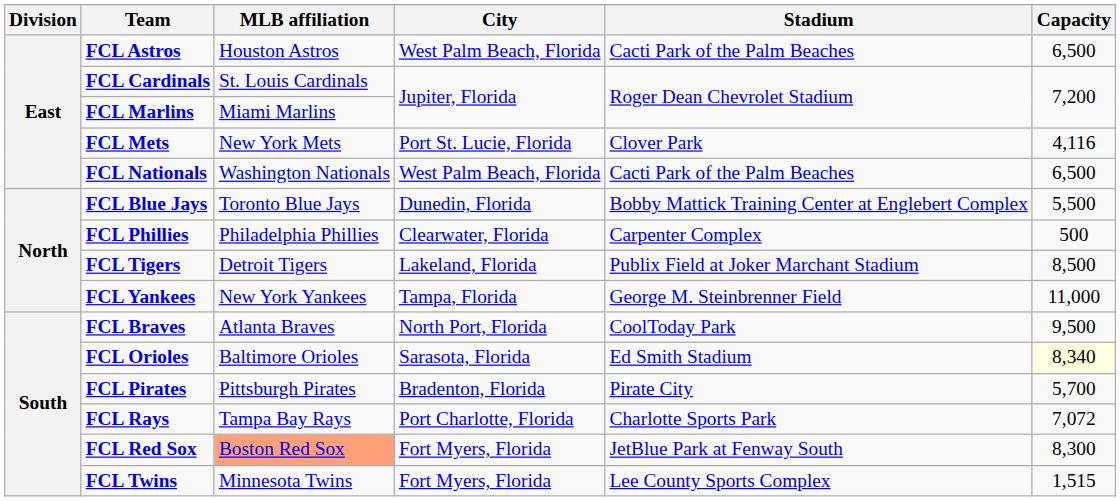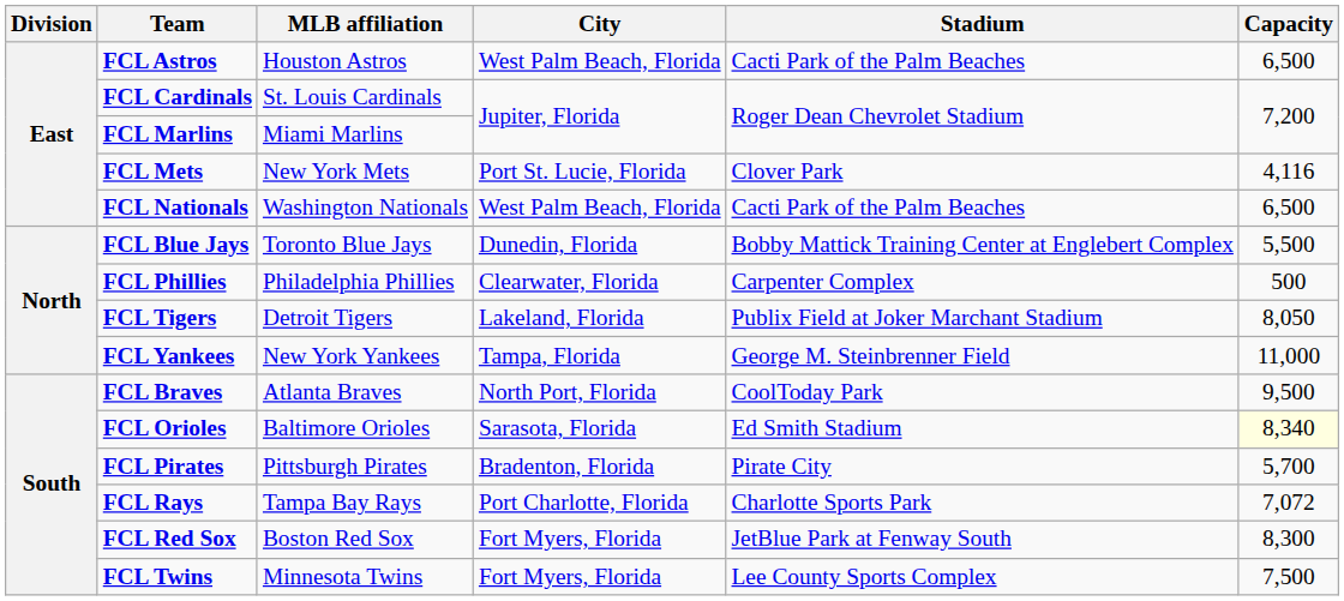 <table class="wikitable sortable">
 <tr>
 <th>Division</th>
 <th>Team</th>
 <th>MLB affiliation</th>
 <th>City</th>
 <th>Stadium</th>
 <th data-sort-type="number">Capacity</th>
 </tr>
 <tr>
 <th rowspan="5">East</th>
 <td><strong><a href='#'>FCL Astros</a></strong></td>
 <td><a href='#'>Houston Astros</a></td>
 <td><a href='#'>West Palm Beach, Florida</a></td>
 <td><a href='#'>Cacti Park of the Palm Beaches</a></td>
 <td align="center">6,500</td>
 </tr>
 <tr>
 <td><strong><a href='#'>FCL Cardinals</a></strong></td>
 <td><a href='#'>St. Louis Cardinals</a></td>
 <td rowspan=2><a href='#'>Jupiter, Florida</a></td>
 <td rowspan=2><a href='#'>Roger Dean Chevrolet Stadium</a></td>
 <td rowspan=2 align="center">7,200</td>
 </tr>
 <tr>
 <td><strong><a href='#'>FCL Marlins</a></strong></td>
 <td><a href='#'>Miami Marlins</a><br></td>
 </tr>
 <tr>
 <td><strong><a href='#'>FCL Mets</a></strong></td>
 <td><a href='#'>New York Mets</a></td>
 <td><a href='#'>Port St. Lucie, Florida</a></td>
 <td><a href='#'>Clover Park</a></td>
 <td align="center">4,116</td>
 </tr>
 <tr>
 <td><strong><a href='#'>FCL Nationals</a></strong></td>
 <td><a href='#'>Washington Nationals</a></td>
 <td><a href='#'>West Palm Beach, Florida</a></td>
 <td><a href='#'>Cacti Park of the Palm Beaches</a></td>
 <td align="center">6,500</td>
 </tr>
 <tr>
 <th rowspan="4">North</th>
 <td><strong><a href='#'>FCL Blue Jays</a></strong></td>
 <td><a href='#'>Toronto Blue Jays</a></td>
 <td><a href='#'>Dunedin, Florida</a></td>
 <td><a href='#'>Bobby Mattick Training Center at Englebert Complex</a></td>
 <td align="center">5,500</td>
 </tr>
 <tr>
 <td><strong><a href='#'>FCL Phillies</a></strong></td>
 <td><a href='#'>Philadelphia Phillies</a></td>
 <td><a href='#'>Clearwater, Florida</a></td>
 <td><a href='#'>Carpenter Complex</a></td>
 <td align="center">500</td>
 </tr>
 <tr>
 <td><strong><a href='#'>FCL Tigers</a></strong></td>
 <td><a href='#'>Detroit Tigers</a></td>
 <td><a href='#'>Lakeland, Florida</a></td>
 <td><a href='#'>Publix Field at Joker Marchant Stadium</a></td>
-<td align="center">8,500</td>
+<td align="center">8,050</td>
 </tr>
 <tr>
 <td><strong><a href='#'>FCL Yankees</a></strong></td>
 <td><a href='#'>New York Yankees</a></td>
 <td><a href='#'>Tampa, Florida</a></td>
 <td><a href='#'>George M. Steinbrenner Field</a></td>
 <td align="center">11,000</td>
 </tr>
 <tr>
 <th rowspan="6">South</th>
 <td><strong><a href='#'>FCL Braves</a></strong></td>
 <td><a href='#'>Atlanta Braves</a></td>
 <td><a href='#'>North Port, Florida</a></td>
 <td><a href='#'>CoolToday Park</a></td>
 <td align="center">9,500</td>
 </tr>
 <tr>
 <td><strong><a href='#'>FCL Orioles</a></strong></td>
 <td><a href='#'>Baltimore Orioles</a></td>
 <td><a href='#'>Sarasota, Florida</a></td>
 <td><a href='#'>Ed Smith Stadium</a></td>
 <td align="center" style="background: lightyellow;">8,340</td>
 </tr>
 <tr>
 <td><strong><a href='#'>FCL Pirates</a></strong></td>
 <td><a href='#'>Pittsburgh Pirates</a></td>
 <td><a href='#'>Bradenton, Florida</a></td>
 <td><a href='#'>Pirate City</a></td>
 <td align="center">5,700</td>
 </tr>
 <tr>
 <td><strong><a href='#'>FCL Rays</a></strong></td>
 <td><a href='#'>Tampa Bay Rays</a></td>
 <td><a href='#'>Port Charlotte, Florida</a></td>
 <td><a href='#'>Charlotte Sports Park</a></td>
 <td align="center">7,072</td>
 </tr>
 <tr>
 <td><strong><a href='#'>FCL Red Sox</a></strong></td>
-<td style="background: lightsalmon;"><a href='#'>Boston Red Sox</a></td>
+<td><a href='#'>Boston Red Sox</a></td>
 <td><a href='#'>Fort Myers, Florida</a></td>
 <td><a href='#'>JetBlue Park at Fenway South</a></td>
 <td align="center">8,300</td>
 </tr>
 <tr>
 <td><strong><a href='#'>FCL Twins</a></strong></td>
 <td><a href='#'>Minnesota Twins</a></td>
 <td><a href='#'>Fort Myers, Florida</a></td>
 <td><a href='#'>Lee County Sports Complex</a></td>
-<td align="center">1,515</td>
+<td align="center">7,500</td>
 </tr>
 </table>
